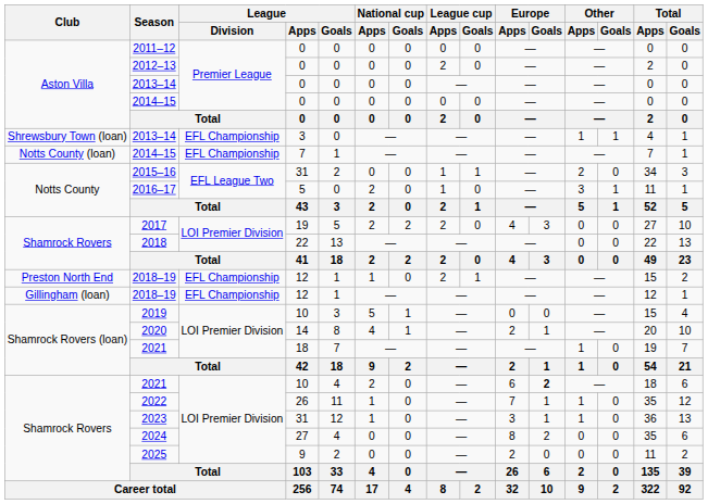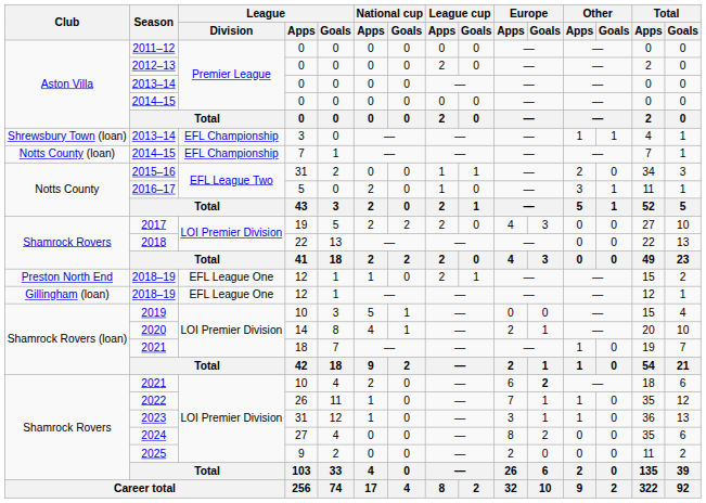 <table class=wikitable style=text-align:center>
 <tr>
 <th rowspan="2">Club</th>
 <th rowspan="2">Season</th>
 <th colspan="3">League</th>
 <th colspan="2">National cup</th>
 <th colspan="2">League cup</th>
 <th colspan="2">Europe</th>
 <th colspan="2">Other</th>
 <th colspan="2">Total</th>
 </tr>
 <tr>
 <th>Division</th>
 <th>Apps</th>
 <th>Goals</th>
 <th>Apps</th>
 <th>Goals</th>
 <th>Apps</th>
 <th>Goals</th>
 <th>Apps</th>
 <th>Goals</th>
 <th>Apps</th>
 <th>Goals</th>
 <th>Apps</th>
 <th>Goals</th>
 </tr>
 <tr>
 <td rowspan="5"><a href='#'>Aston Villa</a></td>
 <td><a href='#'>2011–12</a></td>
 <td rowspan="4"><a href='#'>Premier League</a></td>
 <td>0</td>
 <td>0</td>
 <td>0</td>
 <td>0</td>
 <td>0</td>
 <td>0</td>
 <td colspan="2">—</td>
 <td colspan="2">—</td>
 <td>0</td>
 <td>0</td>
 </tr>
 <tr>
 <td><a href='#'>2012–13</a></td>
 <td>0</td>
 <td>0</td>
 <td>0</td>
 <td>0</td>
 <td>2</td>
 <td>0</td>
 <td colspan="2">—</td>
 <td colspan="2">—</td>
 <td>2</td>
 <td>0</td>
 </tr>
 <tr>
 <td><a href='#'>2013–14</a></td>
 <td>0</td>
 <td>0</td>
 <td>0</td>
 <td>0</td>
 <td colspan="2">—</td>
 <td colspan="2">—</td>
 <td colspan="2">—</td>
 <td>0</td>
 <td>0</td>
 </tr>
 <tr>
 <td><a href='#'>2014–15</a></td>
 <td>0</td>
 <td>0</td>
 <td>0</td>
 <td>0</td>
 <td>0</td>
 <td>0</td>
 <td colspan="2">—</td>
 <td colspan="2">—</td>
 <td>0</td>
 <td>0</td>
 </tr>
 <tr>
 <th colspan="2">Total</th>
 <th>0</th>
 <th>0</th>
 <th>0</th>
 <th>0</th>
 <th>2</th>
 <th>0</th>
 <th colspan="2">—</th>
 <th colspan="2">—</th>
 <th>2</th>
 <th>0</th>
 </tr>
 <tr>
 <td><a href='#'>Shrewsbury Town</a> (loan)</td>
 <td><a href='#'>2013–14</a></td>
 <td><a href='#'>EFL Championship</a></td>
 <td>3</td>
 <td>0</td>
 <td colspan="2">—</td>
 <td colspan="2">—</td>
 <td colspan="2">—</td>
 <td>1</td>
 <td>1</td>
 <td>4</td>
 <td>1</td>
 </tr>
 <tr>
 <td><a href='#'>Notts County</a> (loan)</td>
 <td><a href='#'>2014–15</a></td>
 <td><a href='#'>EFL Championship</a></td>
 <td>7</td>
 <td>1</td>
 <td colspan="2">—</td>
 <td colspan="2">—</td>
 <td colspan="2">—</td>
 <td colspan="2">—</td>
 <td>7</td>
 <td>1</td>
 </tr>
 <tr>
 <td rowspan="3">Notts County</td>
 <td><a href='#'>2015–16</a></td>
 <td rowspan="2"><a href='#'>EFL League Two</a></td>
 <td>31</td>
 <td>2</td>
 <td>0</td>
 <td>0</td>
 <td>1</td>
 <td>1</td>
 <td colspan="2">—</td>
 <td>2</td>
 <td>0</td>
 <td>34</td>
 <td>3</td>
 </tr>
 <tr>
 <td><a href='#'>2016–17</a></td>
 <td>5</td>
 <td>0</td>
 <td>2</td>
 <td>0</td>
 <td>1</td>
 <td>0</td>
 <td colspan="2">—</td>
 <td>3</td>
 <td>1</td>
 <td>11</td>
 <td>1</td>
 </tr>
 <tr>
 <th colspan="2">Total</th>
 <th>43</th>
 <th>3</th>
 <th>2</th>
 <th>0</th>
 <th>2</th>
 <th>1</th>
 <th colspan="2">—</th>
 <th>5</th>
 <th>1</th>
 <th>52</th>
 <th>5</th>
 </tr>
 <tr>
 <td rowspan="3"><a href='#'>Shamrock Rovers</a></td>
 <td><a href='#'>2017</a></td>
 <td rowspan="2"><a href='#'>LOI Premier Division</a></td>
 <td>19</td>
 <td>5</td>
 <td>2</td>
 <td>2</td>
 <td>2</td>
 <td>0</td>
 <td>4</td>
 <td>3</td>
 <td>0</td>
 <td>0</td>
 <td>27</td>
 <td>10</td>
 </tr>
 <tr>
 <td><a href='#'>2018</a></td>
 <td>22</td>
 <td>13</td>
 <td colspan="2">—</td>
 <td colspan="2">—</td>
 <td colspan="2">—</td>
 <td>0</td>
 <td>0</td>
 <td>22</td>
 <td>13</td>
 </tr>
 <tr>
 <th colspan="2">Total</th>
 <th>41</th>
 <th>18</th>
 <th>2</th>
 <th>2</th>
 <th>2</th>
 <th>0</th>
 <th>4</th>
 <th>3</th>
 <th>0</th>
 <th>0</th>
 <th>49</th>
 <th>23</th>
 </tr>
 <tr>
 <td><a href='#'>Preston North End</a></td>
 <td><a href='#'>2018–19</a></td>
-<td><a href='#'>EFL Championship</a></td>
+<td>EFL League One</td>
 <td>12</td>
 <td>1</td>
 <td>1</td>
 <td>0</td>
 <td>2</td>
 <td>1</td>
 <td colspan="2">—</td>
 <td colspan="2">—</td>
 <td>15</td>
 <td>2</td>
 </tr>
 <tr>
 <td><a href='#'>Gillingham</a> (loan)</td>
 <td><a href='#'>2018–19</a></td>
-<td><a href='#'>EFL Championship</a></td>
+<td>EFL League One</td>
 <td>12</td>
 <td>1</td>
 <td colspan="2">—</td>
 <td colspan="2">—</td>
 <td colspan="2">—</td>
 <td colspan="2">—</td>
 <td>12</td>
 <td>1</td>
 </tr>
 <tr>
 <td rowspan="4">Shamrock Rovers (loan)</td>
 <td><a href='#'>2019</a></td>
 <td rowspan="3">LOI Premier Division</td>
 <td>10</td>
 <td>3</td>
 <td>5</td>
 <td>1</td>
 <td colspan="2">—</td>
 <td>0</td>
 <td>0</td>
 <td colspan="2">—</td>
 <td>15</td>
 <td>4</td>
 </tr>
 <tr>
 <td><a href='#'>2020</a></td>
 <td>14</td>
 <td>8</td>
 <td>4</td>
 <td>1</td>
 <td colspan="2">—</td>
 <td>2</td>
 <td>1</td>
 <td colspan="2">—</td>
 <td>20</td>
 <td>10</td>
 </tr>
 <tr>
 <td><a href='#'>2021</a></td>
 <td>18</td>
 <td>7</td>
 <td colspan="2">—</td>
 <td colspan="2">—</td>
 <td colspan="2">—</td>
 <td>1</td>
 <td>0</td>
 <td>19</td>
 <td>7</td>
 </tr>
 <tr>
 <th colspan="2">Total</th>
 <th>42</th>
 <th>18</th>
 <th>9</th>
 <th>2</th>
 <th colspan="2">—</th>
 <th>2</th>
 <th>1</th>
 <th>1</th>
 <th>0</th>
 <th>54</th>
 <th>21</th>
 </tr>
 <tr>
 <td rowspan="6">Shamrock Rovers</td>
 <td><a href='#'>2021</a></td>
 <td rowspan="5">LOI Premier Division</td>
 <td>10</td>
 <td>4</td>
 <td>2</td>
 <td>0</td>
 <td colspan="2">—</td>
 <td>6</td>
 <td><strong>2</strong></td>
 <td colspan="2">—</td>
 <td>18</td>
 <td>6</td>
 </tr>
 <tr>
 <td><a href='#'>2022</a></td>
 <td>26</td>
 <td>11</td>
 <td>1</td>
 <td>0</td>
 <td colspan="2">—</td>
 <td>7</td>
 <td>1</td>
 <td>1</td>
 <td>0</td>
 <td>35</td>
 <td>12</td>
 </tr>
 <tr>
 <td><a href='#'>2023</a></td>
 <td>31</td>
 <td>12</td>
 <td>1</td>
 <td>0</td>
 <td colspan="2">—</td>
 <td>3</td>
 <td>1</td>
 <td>1</td>
 <td>0</td>
 <td>36</td>
 <td>13</td>
 </tr>
 <tr>
 <td><a href='#'>2024</a></td>
 <td>27</td>
 <td>4</td>
 <td>0</td>
 <td>0</td>
 <td colspan="2">—</td>
 <td>8</td>
 <td>2</td>
 <td>0</td>
 <td>0</td>
 <td>35</td>
 <td>6</td>
 </tr>
 <tr>
 <td><a href='#'>2025</a></td>
 <td>9</td>
 <td>2</td>
 <td>0</td>
 <td>0</td>
 <td colspan="2">—</td>
 <td>2</td>
 <td>0</td>
 <td>0</td>
 <td>0</td>
 <td>11</td>
 <td>2</td>
 </tr>
 <tr>
 <th colspan="2">Total</th>
 <th>103</th>
 <th>33</th>
 <th>4</th>
 <th>0</th>
 <th colspan="2">—</th>
 <th>26</th>
 <th>6</th>
 <th>2</th>
 <th>0</th>
 <th>135</th>
 <th>39</th>
 </tr>
 <tr>
 <th colspan="3">Career total</th>
 <th>256</th>
 <th>74</th>
 <th>17</th>
 <th>4</th>
 <th>8</th>
 <th>2</th>
 <th>32</th>
 <th>10</th>
 <th>9</th>
 <th>2</th>
 <th>322</th>
 <th>92</th>
 </tr>
 </table>
